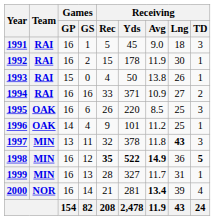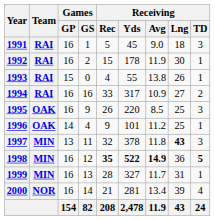 <table class="wikitable" style="text-align:center">
 <tr>
 <th rowspan="2">Year</th>
 <th rowspan="2">Team</th>
 <th colspan="2">Games</th>
 <th colspan="5">Receiving</th>
 </tr>
 <tr>
 <th>GP</th>
 <th>GS</th>
 <th>Rec</th>
 <th>Yds</th>
 <th>Avg</th>
 <th>Lng</th>
 <th>TD</th>
 </tr>
 <tr>
 <th><a href='#'>1991</a></th>
 <th><a href='#'>RAI</a></th>
 <td>16</td>
 <td>1</td>
 <td>5</td>
 <td>45</td>
 <td>9.0</td>
 <td>18</td>
 <td>3</td>
 </tr>
 <tr>
 <th><a href='#'>1992</a></th>
 <th><a href='#'>RAI</a></th>
 <td>16</td>
 <td>2</td>
 <td>15</td>
 <td>178</td>
 <td>11.9</td>
 <td>30</td>
 <td>1</td>
 </tr>
 <tr>
 <th><a href='#'>1993</a></th>
 <th><a href='#'>RAI</a></th>
 <td>15</td>
 <td>0</td>
 <td>4</td>
-<td>50</td>
+<td>55</td>
 <td>13.8</td>
 <td>26</td>
 <td>1</td>
 </tr>
 <tr>
 <th><a href='#'>1994</a></th>
 <th><a href='#'>RAI</a></th>
 <td>16</td>
 <td>16</td>
 <td>33</td>
-<td>371</td>
+<td>317</td>
 <td>10.9</td>
 <td>27</td>
 <td>2</td>
 </tr>
 <tr>
 <th><a href='#'>1995</a></th>
 <th><a href='#'>OAK</a></th>
 <td>16</td>
-<td>6</td>
+<td>9</td>
 <td>26</td>
 <td>220</td>
 <td>8.5</td>
 <td>25</td>
 <td>3</td>
 </tr>
 <tr>
 <th><a href='#'>1996</a></th>
 <th><a href='#'>OAK</a></th>
 <td>14</td>
 <td>4</td>
 <td>9</td>
 <td>101</td>
 <td>11.2</td>
 <td>25</td>
 <td>1</td>
 </tr>
 <tr>
 <th><a href='#'>1997</a></th>
 <th><a href='#'>MIN</a></th>
 <td>13</td>
 <td>11</td>
 <td>32</td>
 <td>378</td>
 <td>11.8</td>
 <td><strong>43</strong></td>
 <td>3</td>
 </tr>
 <tr>
 <th><a href='#'>1998</a></th>
 <th><a href='#'>MIN</a></th>
 <td>16</td>
 <td>12</td>
 <td><strong>35</strong></td>
 <td><strong>522</strong></td>
 <td><strong>14.9</strong></td>
 <td>36</td>
 <td><strong>5</strong></td>
 </tr>
 <tr>
 <th><a href='#'>1999</a></th>
 <th><a href='#'>MIN</a></th>
 <td>16</td>
 <td>13</td>
 <td>28</td>
 <td>327</td>
 <td>11.7</td>
 <td>31</td>
 <td>1</td>
 </tr>
 <tr>
 <th><a href='#'>2000</a></th>
 <th><a href='#'>NOR</a></th>
 <td>16</td>
 <td>14</td>
 <td>21</td>
 <td>281</td>
-<td><strong>13.4</strong></td>
+<td>13.4</td>
 <td>39</td>
 <td>4</td>
 </tr>
 <tr>
 <th colspan="2"></th>
 <th>154</th>
 <th>82</th>
 <th>208</th>
 <th>2,478</th>
 <th>11.9</th>
 <th>43</th>
 <th>24</th>
 </tr>
 </table>
